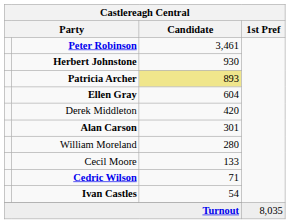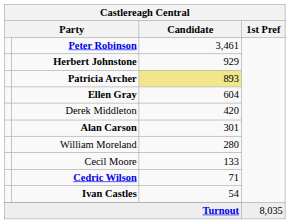 <table class="wikitable">
 <tr>
 <th colspan="4" align="center">Castlereagh Central</th>
 </tr>
 <tr>
 <th colspan="2" align="center" width=200>Party</th>
 <th width=150>Candidate</th>
 <th width=60>1st Pref</th>
 </tr>
 <tr>
 <td></td>
 <td align="right"><strong><a href='#'>Peter Robinson</a></strong></td>
 <td align="right">3,461</td>
 </tr>
 <tr>
 <td></td>
 <td align="right"><strong>Herbert Johnstone</strong></td>
-<td align="right">930</td>
+<td align="right">929</td>
 </tr>
 <tr>
 <td></td>
 <td align="right"><strong>Patricia Archer</strong></td>
 <td align="right" style="background: khaki;">893</td>
 </tr>
 <tr>
 <td></td>
 <td align="right"><strong>Ellen Gray</strong></td>
 <td align="right">604</td>
 </tr>
 <tr>
 <td></td>
 <td align="right">Derek Middleton</td>
 <td align="right">420</td>
 </tr>
 <tr>
 <td></td>
 <td align="right"><strong>Alan Carson</strong></td>
 <td align="right">301</td>
 </tr>
 <tr>
 <td></td>
 <td align="right">William Moreland</td>
 <td align="right">280</td>
 </tr>
 <tr>
 <td></td>
 <td align="right">Cecil Moore</td>
 <td align="right">133</td>
 </tr>
 <tr>
 <td></td>
 <td align="right"><strong><a href='#'>Cedric Wilson</a></strong></td>
 <td align="right">71</td>
 </tr>
 <tr>
 <td></td>
 <td align="right"><strong>Ivan Castles</strong></td>
 <td align="right">54</td>
 </tr>
 <tr>
 </tr>
 <tr bgcolor="EEEEEE">
 <td colspan=3 align="right"><strong><a href='#'>Turnout</a></strong></td>
 <td align="right">8,035</td>
 </tr>
 </table>
